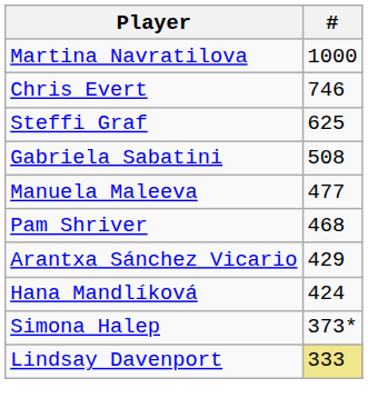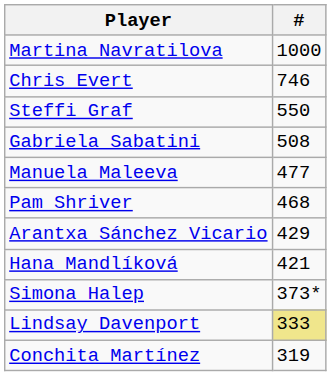 <table class="wikitable">
 <tr>
 <th>Player</th>
 <th>#</th>
 </tr>
 <tr>
 <td> <a href='#'>Martina Navratilova</a></td>
 <td>1000</td>
 </tr>
 <tr>
 <td> <a href='#'>Chris Evert</a></td>
 <td>746</td>
 </tr>
 <tr>
 <td> <a href='#'>Steffi Graf</a></td>
-<td>625</td>
+<td>550</td>
 </tr>
 <tr>
 <td> <a href='#'>Gabriela Sabatini</a></td>
 <td>508</td>
 </tr>
 <tr>
 <td> <a href='#'>Manuela Maleeva</a></td>
 <td>477</td>
 </tr>
 <tr>
 <td> <a href='#'>Pam Shriver</a></td>
 <td>468</td>
 </tr>
 <tr>
 <td> <a href='#'>Arantxa Sánchez Vicario</a></td>
 <td>429</td>
 </tr>
 <tr>
 <td> <a href='#'>Hana Mandlíková</a></td>
-<td>424</td>
+<td>421</td>
 </tr>
 <tr>
 <td> <a href='#'>Simona Halep</a></td>
 <td>373*</td>
 </tr>
 <tr>
 <td> <a href='#'>Lindsay Davenport</a></td>
 <td style="background: khaki;">333</td>
 </tr>
+<tr>
+<td> <a href='#'>Conchita Martínez</a></td>
+<td>319</td>
+</tr>
 </table>
